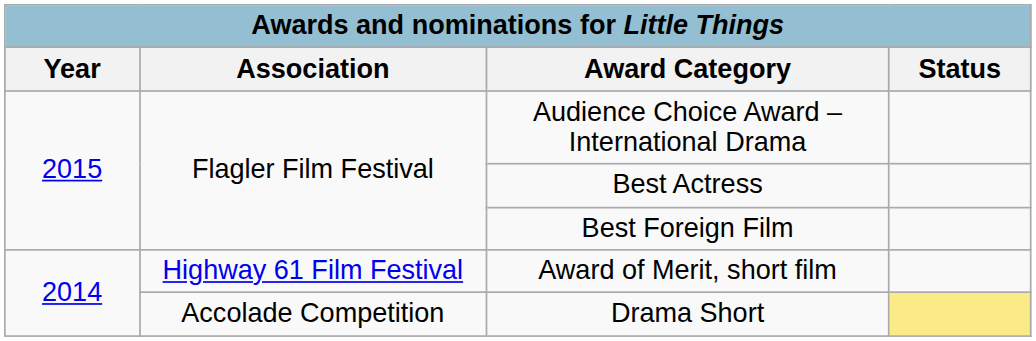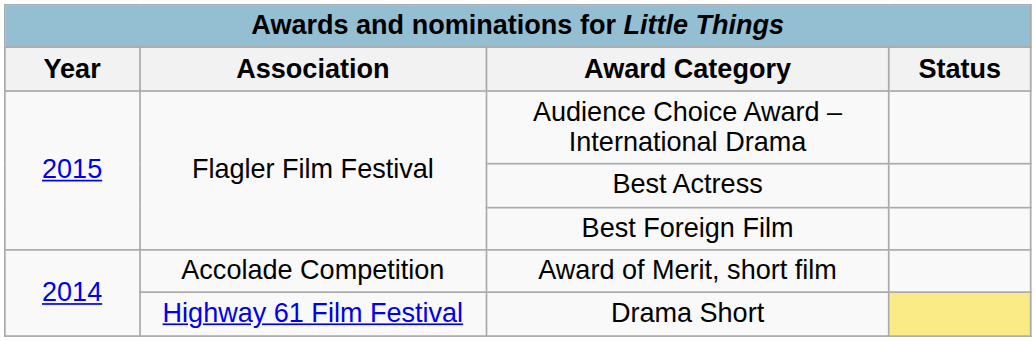 <table class="wikitable" style="text-align: center">
 <tr style="background:#94bfd3;">
 <td colspan="4" style="text-align:center;"><strong>Awards and nominations for <em>Little Things<strong><em></td>
 </tr>
 <tr style="background:#94bfd3;">
 <th width="90"></strong>Year<strong></th>
 <th style="width:250px;"></strong>Association<strong></th>
 <th style="width:300px;"></strong>Award Category<strong></th>
 <th width="90"></strong>Status<strong></th>
 </tr>
 <tr>
 <td rowspan=3><a href='#'>2015</a></td>
 <td rowspan="3">Flagler Film Festival</td>
 <td>Audience Choice Award – International Drama</td>
 <td></td>
 </tr>
 <tr>
 <td>Best Actress</td>
 <td></td>
 </tr>
 <tr>
 <td>Best Foreign Film</td>
 <td></td>
 </tr>
 <tr>
 <td rowspan=2><a href='#'>2014</a></td>
-<td><a href='#'>Highway 61 Film Festival</a></td>
+<td>Accolade Competition</td>
 <td>Award of Merit, short film</td>
 <td></td>
 </tr>
 <tr>
-<td>Accolade Competition</td>
+<td><a href='#'>Highway 61 Film Festival</a></td>
 <td>Drama Short</td>
 <td style="text-align:center; background:#faeb86;"></td>
 </tr>
 </table>
